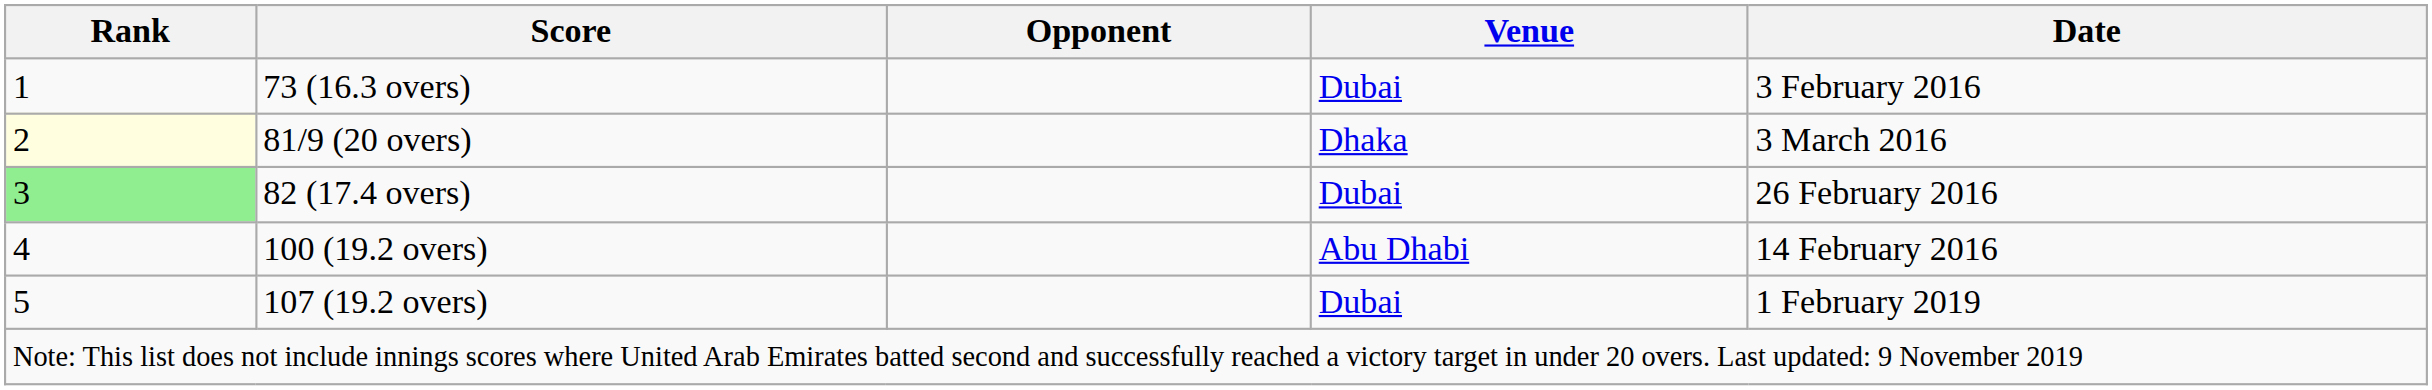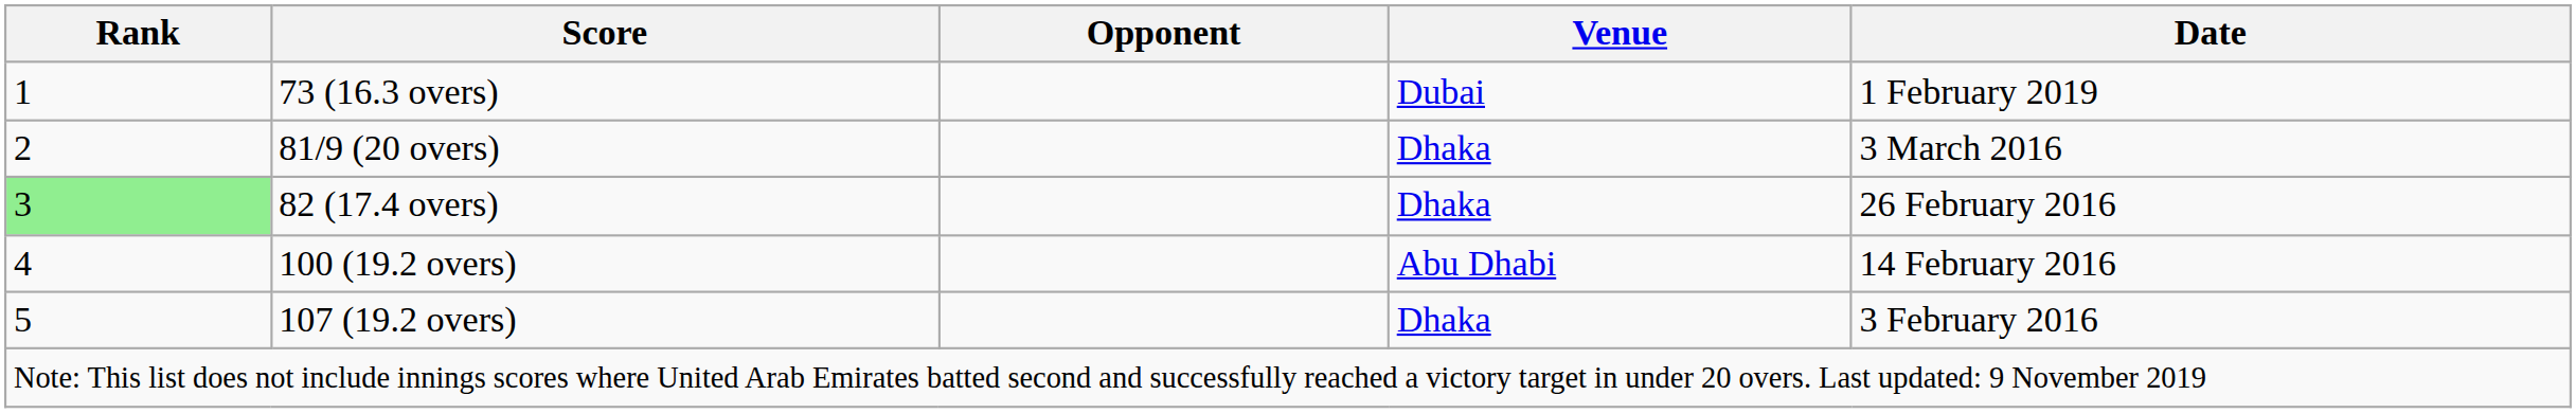 <table class="wikitable" style="width:90%;">
 <tr>
 <th>Rank</th>
 <th>Score</th>
 <th>Opponent</th>
 <th><a href='#'>Venue</a></th>
 <th>Date</th>
 </tr>
 <tr>
 <td>1</td>
 <td>73 (16.3 overs)</td>
 <td></td>
 <td><a href='#'>Dubai</a></td>
-<td>3 February 2016</td>
+<td>1 February 2019</td>
 </tr>
 <tr>
-<td style="background: lightyellow;">2</td>
+<td>2</td>
 <td>81/9 (20 overs)</td>
 <td></td>
 <td><a href='#'>Dhaka</a></td>
 <td>3 March 2016</td>
 </tr>
 <tr>
 <td style="background: lightgreen;">3</td>
 <td>82 (17.4 overs)</td>
 <td></td>
-<td><a href='#'>Dubai</a></td>
+<td><a href='#'>Dhaka</a></td>
 <td>26 February 2016</td>
 </tr>
 <tr>
 <td>4</td>
 <td>100 (19.2 overs)</td>
 <td></td>
 <td><a href='#'>Abu Dhabi</a></td>
 <td>14 February 2016</td>
 </tr>
 <tr>
 <td>5</td>
 <td>107 (19.2 overs)</td>
 <td></td>
-<td><a href='#'>Dubai</a></td>
-<td>1 February 2019</td>
+<td><a href='#'>Dhaka</a></td>
+<td>3 February 2016</td>
 </tr>
 <tr>
 <td colspan=5><small>Note: This list does not include innings scores where United Arab Emirates batted second and successfully reached a victory target in under 20 overs. Last updated: 9 November 2019</small></td>
 </tr>
 </table>
